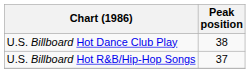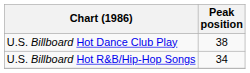 <table class="wikitable">
 <tr>
 <th align="left">Chart (1986)</th>
 <th align="left">Peak<br>position</th>
 </tr>
 <tr>
 <td align="left">U.S. <em>Billboard</em> <a href='#'>Hot Dance Club Play</a></td>
 <td align="center">38</td>
 </tr>
 <tr>
 <td align="left">U.S. <em>Billboard</em> <a href='#'>Hot R&B/Hip-Hop Songs</a></td>
-<td align="center">37</td>
+<td align="center">34</td>
 </tr>
 <tr>
 </tr>
 </table>
